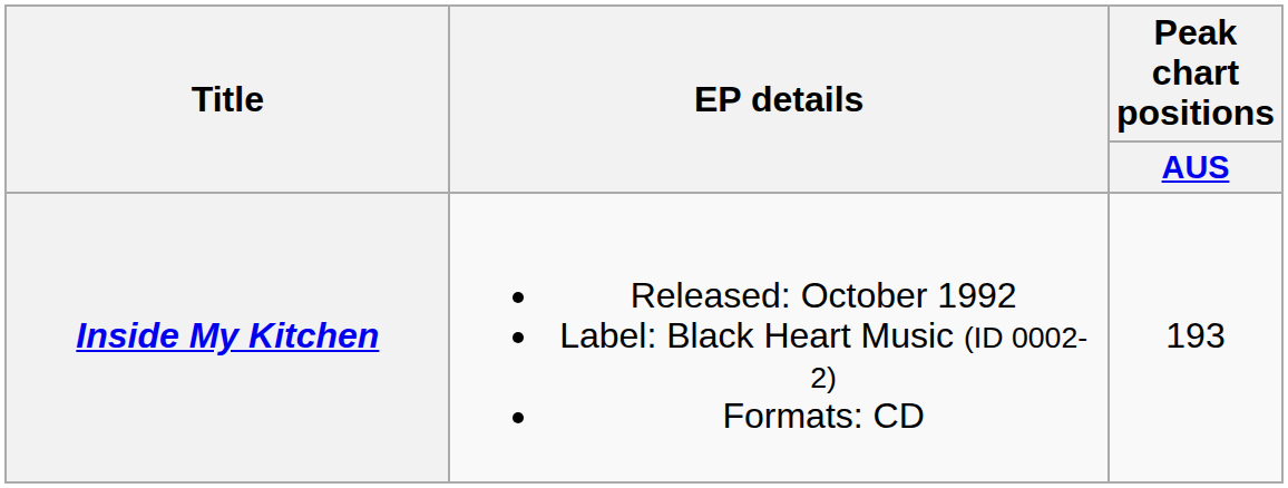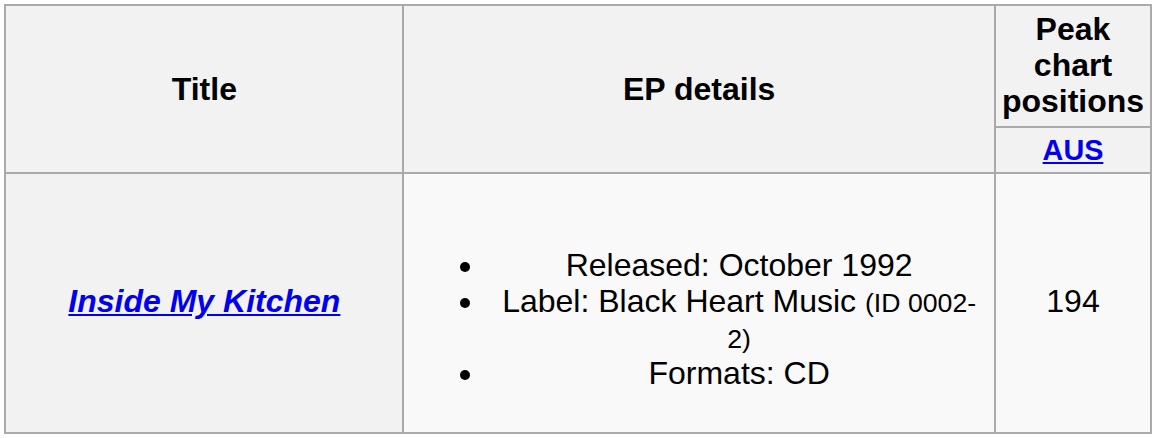 <table class="wikitable plainrowheaders" style="text-align:center;">
 <tr>
 <th scope="col" rowspan="2" style="width:12em;">Title</th>
 <th scope="col" rowspan="2" style="width:18em;">EP details</th>
 <th scope="col" colspan="1">Peak chart positions</th>
 </tr>
 <tr>
 <th scope="col" style="width:3em;font-size:90%;"><a href='#'>AUS</a><br></th>
 </tr>
 <tr>
 <th scope="row"><em><a href='#'>Inside My Kitchen</a></em></th>
 <td><br><ul><li>Released: October 1992</li><li>Label: Black Heart Music <small>(ID 0002-2)</small></li><li>Formats: CD</li></ul></td>
-<td>193</td>
+<td>194</td>
 </tr>
 </table>
